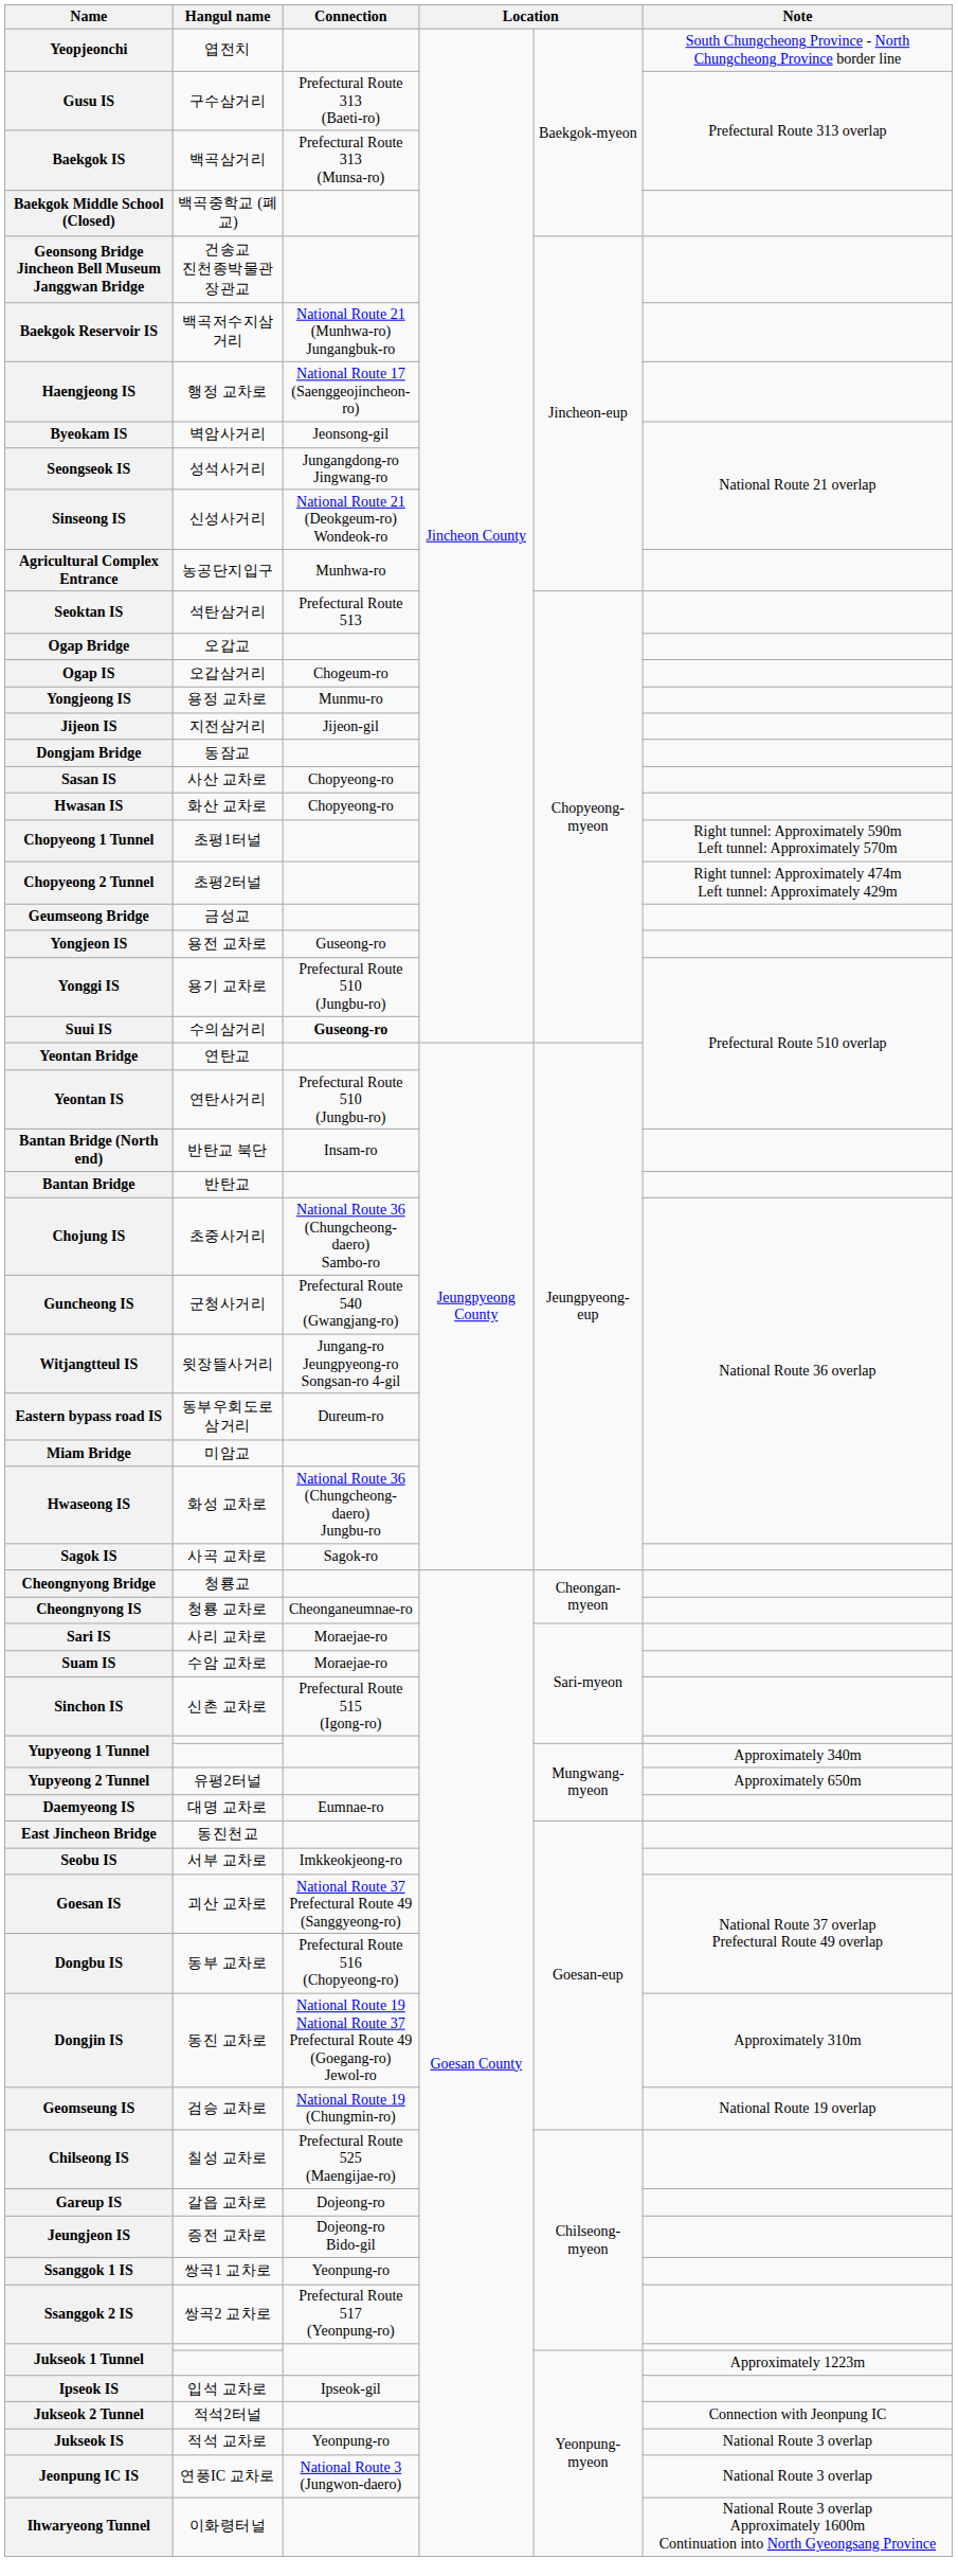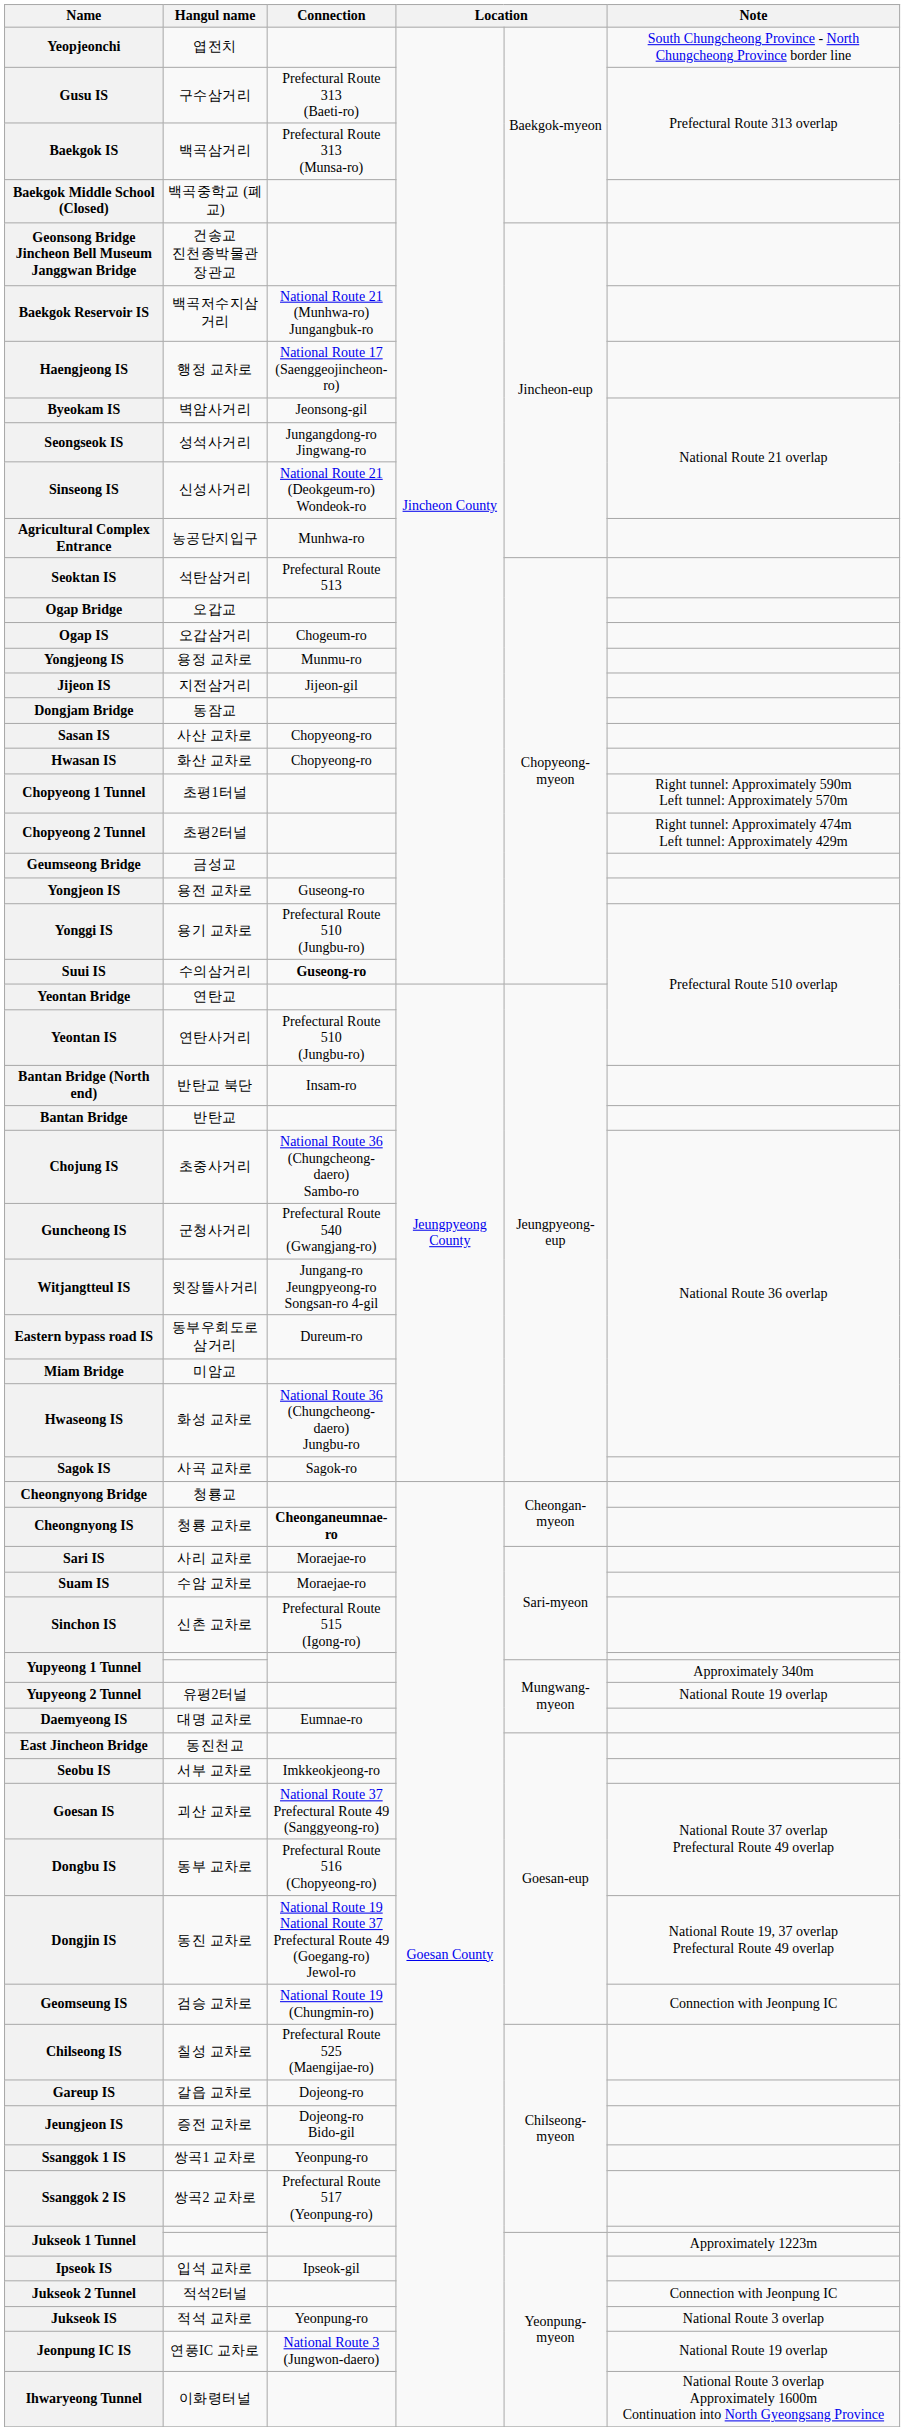 <table class="wikitable" style="font-size: 85%; text-align: center;">
 <tr>
 <th>Name </th>
 <th>Hangul name</th>
 <th>Connection</th>
 <th colspan="2">Location</th>
 <th>Note</th>
 </tr>
 <tr>
 <th>Yeopjeonchi</th>
 <td>엽전치</td>
 <td></td>
 <td rowspan=25><a href='#'>Jincheon County</a></td>
 <td rowspan=4>Baekgok-myeon</td>
 <td><a href='#'>South Chungcheong Province</a> - <a href='#'>North Chungcheong Province</a> border line</td>
 </tr>
 <tr>
 <th>Gusu IS</th>
 <td>구수삼거리</td>
 <td>Prefectural Route 313<br>(Baeti-ro)</td>
 <td rowspan=2>Prefectural Route 313 overlap</td>
 </tr>
 <tr>
 <th>Baekgok IS</th>
 <td>백곡삼거리</td>
 <td>Prefectural Route 313<br>(Munsa-ro)</td>
 </tr>
 <tr>
 <th>Baekgok Middle School (Closed)</th>
 <td>백곡중학교 (폐교)</td>
 <td></td>
 <td></td>
 </tr>
 <tr>
 <th>Geonsong Bridge<br>Jincheon Bell Museum<br>Janggwan Bridge</th>
 <td>건송교<br>진천종박물관<br>장관교</td>
 <td></td>
 <td rowspan=7>Jincheon-eup</td>
 <td></td>
 </tr>
 <tr>
 <th>Baekgok Reservoir IS</th>
 <td>백곡저수지삼거리</td>
 <td><a href='#'>National Route 21</a><br>(Munhwa-ro)<br>Jungangbuk-ro</td>
 <td></td>
 </tr>
 <tr>
 <th>Haengjeong IS</th>
 <td>행정 교차로</td>
 <td><a href='#'>National Route 17</a><br>(Saenggeojincheon-ro)</td>
 <td></td>
 </tr>
 <tr>
 <th>Byeokam IS</th>
 <td>벽암사거리</td>
 <td>Jeonsong-gil</td>
 <td rowspan=3>National Route 21 overlap</td>
 </tr>
 <tr>
 <th>Seongseok IS</th>
 <td>성석사거리</td>
 <td>Jungangdong-ro<br>Jingwang-ro</td>
 </tr>
 <tr>
 <th>Sinseong IS</th>
 <td>신성사거리</td>
 <td><a href='#'>National Route 21</a><br>(Deokgeum-ro)<br>Wondeok-ro</td>
 </tr>
 <tr>
 <th>Agricultural Complex Entrance</th>
 <td>농공단지입구</td>
 <td>Munhwa-ro</td>
 <td></td>
 </tr>
 <tr>
 <th>Seoktan IS</th>
 <td>석탄삼거리</td>
 <td>Prefectural Route 513</td>
 <td rowspan=14>Chopyeong-myeon</td>
 <td></td>
 </tr>
 <tr>
 <th>Ogap Bridge</th>
 <td>오갑교</td>
 <td></td>
 <td></td>
 </tr>
 <tr>
 <th>Ogap IS</th>
 <td>오갑삼거리</td>
 <td>Chogeum-ro</td>
 <td></td>
 </tr>
 <tr>
 <th>Yongjeong IS</th>
 <td>용정 교차로</td>
 <td>Munmu-ro</td>
 <td></td>
 </tr>
 <tr>
 <th>Jijeon IS</th>
 <td>지전삼거리</td>
 <td>Jijeon-gil</td>
 <td></td>
 </tr>
 <tr>
 <th>Dongjam Bridge</th>
 <td>동잠교</td>
 <td></td>
 <td></td>
 </tr>
 <tr>
 <th>Sasan IS</th>
 <td>사산 교차로</td>
 <td>Chopyeong-ro</td>
 <td></td>
 </tr>
 <tr>
 <th>Hwasan IS</th>
 <td>화산 교차로</td>
 <td>Chopyeong-ro</td>
 <td></td>
 </tr>
 <tr>
 <th>Chopyeong 1 Tunnel</th>
 <td>초평1터널</td>
 <td></td>
 <td>Right tunnel: Approximately 590m<br>Left tunnel: Approximately 570m</td>
 </tr>
 <tr>
 <th>Chopyeong 2 Tunnel</th>
 <td>초평2터널</td>
 <td></td>
 <td>Right tunnel: Approximately 474m<br>Left tunnel: Approximately 429m</td>
 </tr>
 <tr>
 <th>Geumseong Bridge</th>
 <td>금성교</td>
 <td></td>
 <td></td>
 </tr>
 <tr>
 <th>Yongjeon IS</th>
 <td>용전 교차로</td>
 <td>Guseong-ro</td>
 <td></td>
 </tr>
 <tr>
 <th>Yonggi IS</th>
 <td>용기 교차로</td>
 <td>Prefectural Route 510<br>(Jungbu-ro)</td>
 <td rowspan=4>Prefectural Route 510 overlap</td>
 </tr>
 <tr>
 <th>Suui IS</th>
 <td>수의삼거리</td>
 <td><strong>Guseong-ro</strong></td>
 </tr>
 <tr>
 <th>Yeontan Bridge</th>
 <td>연탄교</td>
 <td></td>
 <td rowspan=11><a href='#'>Jeungpyeong County</a></td>
 <td rowspan=11>Jeungpyeong-eup</td>
 </tr>
 <tr>
 <th>Yeontan IS</th>
 <td>연탄사거리</td>
 <td>Prefectural Route 510<br>(Jungbu-ro)</td>
 </tr>
 <tr>
 <th>Bantan Bridge (North end)</th>
 <td>반탄교 북단</td>
 <td>Insam-ro</td>
 <td></td>
 </tr>
 <tr>
 <th>Bantan Bridge</th>
 <td>반탄교</td>
 <td></td>
 <td></td>
 </tr>
 <tr>
 <th>Chojung IS</th>
 <td>초중사거리</td>
 <td><a href='#'>National Route 36</a><br>(Chungcheong-daero)<br>Sambo-ro</td>
 <td rowspan=6>National Route 36 overlap</td>
 </tr>
 <tr>
 <th>Guncheong IS</th>
 <td>군청사거리</td>
 <td>Prefectural Route 540<br>(Gwangjang-ro)</td>
 </tr>
 <tr>
 <th>Witjangtteul IS</th>
 <td>윗장뜰사거리</td>
 <td>Jungang-ro<br>Jeungpyeong-ro<br>Songsan-ro 4-gil</td>
 </tr>
 <tr>
 <th>Eastern bypass road IS</th>
 <td>동부우회도로삼거리</td>
 <td>Dureum-ro</td>
 </tr>
 <tr>
 <th>Miam Bridge</th>
 <td>미암교</td>
 <td></td>
 </tr>
 <tr>
 <th>Hwaseong IS</th>
 <td>화성 교차로</td>
 <td><a href='#'>National Route 36</a><br>(Chungcheong-daero)<br>Jungbu-ro</td>
 </tr>
 <tr>
 <th>Sagok IS</th>
 <td>사곡 교차로</td>
 <td>Sagok-ro</td>
 <td></td>
 </tr>
 <tr>
 <th>Cheongnyong Bridge</th>
 <td>청룡교</td>
 <td></td>
 <td rowspan=27><a href='#'>Goesan County</a></td>
 <td rowspan=2>Cheongan-myeon</td>
 <td></td>
 </tr>
 <tr>
 <th>Cheongnyong IS</th>
 <td>청룡 교차로</td>
-<td>Cheonganeumnae-ro</td>
+<td><strong>Cheonganeumnae-ro</strong></td>
 <td></td>
 </tr>
 <tr>
 <th>Sari IS</th>
 <td>사리 교차로</td>
 <td>Moraejae-ro</td>
 <td rowspan=4>Sari-myeon</td>
 <td></td>
 </tr>
 <tr>
 <th>Suam IS</th>
 <td>수암 교차로</td>
 <td>Moraejae-ro</td>
 <td></td>
 </tr>
 <tr>
 <th>Sinchon IS</th>
 <td>신촌 교차로</td>
 <td>Prefectural Route 515<br>(Igong-ro)</td>
 <td></td>
 </tr>
 <tr>
 <th rowspan=2>Yupyeong 1 Tunnel</th>
 <td></td>
 <td rowspan=2></td>
 </tr>
 <tr>
 <td></td>
 <td rowspan=3>Mungwang-myeon</td>
 <td>Approximately 340m</td>
 </tr>
 <tr>
 <th>Yupyeong 2 Tunnel</th>
 <td>유평2터널</td>
 <td></td>
-<td>Approximately 650m</td>
+<td>National Route 19 overlap</td>
 </tr>
 <tr>
 <th>Daemyeong IS</th>
 <td>대명 교차로</td>
 <td>Eumnae-ro</td>
 <td></td>
 </tr>
 <tr>
 <th>East Jincheon Bridge</th>
 <td>동진천교</td>
 <td></td>
 <td rowspan=6>Goesan-eup</td>
 <td></td>
 </tr>
 <tr>
 <th>Seobu IS</th>
 <td>서부 교차로</td>
 <td>Imkkeokjeong-ro</td>
 <td></td>
 </tr>
 <tr>
 <th>Goesan IS</th>
 <td>괴산 교차로</td>
 <td><a href='#'>National Route 37</a><br>Prefectural Route 49<br>(Sanggyeong-ro)</td>
 <td rowspan=2>National Route 37 overlap<br>Prefectural Route 49 overlap</td>
 </tr>
 <tr>
 <th>Dongbu IS</th>
 <td>동부 교차로</td>
 <td>Prefectural Route 516<br>(Chopyeong-ro)</td>
 </tr>
 <tr>
 <th>Dongjin IS</th>
 <td>동진 교차로</td>
 <td><a href='#'>National Route 19</a><br><a href='#'>National Route 37</a><br>Prefectural Route 49<br>(Goegang-ro)<br>Jewol-ro</td>
-<td>Approximately 310m</td>
+<td>National Route 19, 37 overlap<br>Prefectural Route 49 overlap</td>
 </tr>
 <tr>
 <th>Geomseung IS</th>
 <td>검승 교차로</td>
 <td><a href='#'>National Route 19</a><br>(Chungmin-ro)</td>
-<td>National Route 19 overlap</td>
+<td>Connection with Jeonpung IC</td>
 </tr>
 <tr>
 <th>Chilseong IS</th>
 <td>칠성 교차로</td>
 <td>Prefectural Route 525<br>(Maengijae-ro)</td>
 <td rowspan=6>Chilseong-myeon</td>
 <td></td>
 </tr>
 <tr>
 <th>Gareup IS</th>
 <td>갈읍 교차로</td>
 <td>Dojeong-ro</td>
 <td></td>
 </tr>
 <tr>
 <th>Jeungjeon IS</th>
 <td>증전 교차로</td>
 <td>Dojeong-ro<br>Bido-gil</td>
 <td></td>
 </tr>
 <tr>
 <th>Ssanggok 1 IS</th>
 <td>쌍곡1 교차로</td>
 <td>Yeonpung-ro</td>
 <td></td>
 </tr>
 <tr>
 <th>Ssanggok 2 IS</th>
 <td>쌍곡2 교차로</td>
 <td>Prefectural Route 517<br>(Yeonpung-ro)</td>
 <td></td>
 </tr>
 <tr>
 <th rowspan=2>Jukseok 1 Tunnel</th>
 <td></td>
 <td rowspan=2></td>
 </tr>
 <tr>
 <td></td>
 <td rowspan=6>Yeonpung-myeon</td>
 <td>Approximately 1223m</td>
 </tr>
 <tr>
 <th>Ipseok IS</th>
 <td>입석 교차로</td>
 <td>Ipseok-gil</td>
 <td></td>
 </tr>
 <tr>
 <th>Jukseok 2 Tunnel</th>
 <td>적석2터널</td>
 <td></td>
 <td>Connection with Jeonpung IC</td>
 </tr>
 <tr>
 <th>Jukseok IS</th>
 <td>적석 교차로</td>
 <td>Yeonpung-ro</td>
 <td>National Route 3 overlap</td>
 </tr>
 <tr>
 <th>Jeonpung IC IS</th>
 <td>연풍IC 교차로</td>
 <td><a href='#'>National Route 3</a><br>(Jungwon-daero)</td>
-<td>National Route 3 overlap</td>
+<td>National Route 19 overlap</td>
 </tr>
 <tr>
 <th>Ihwaryeong Tunnel</th>
 <td>이화령터널</td>
 <td></td>
 <td>National Route 3 overlap<br>Approximately 1600m<br>Continuation into <a href='#'>North Gyeongsang Province</a></td>
 </tr>
 <tr>
 </tr>
 </table>
